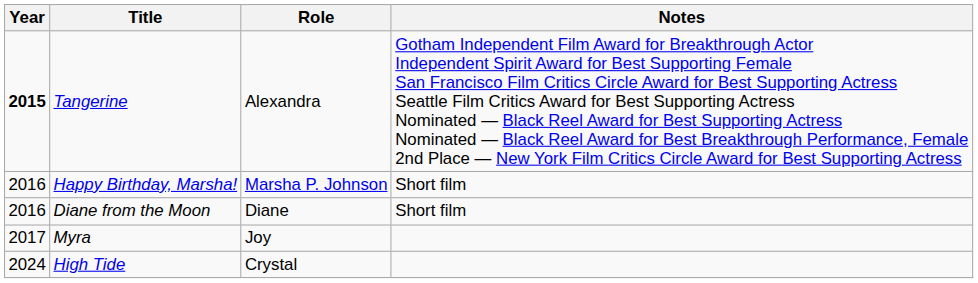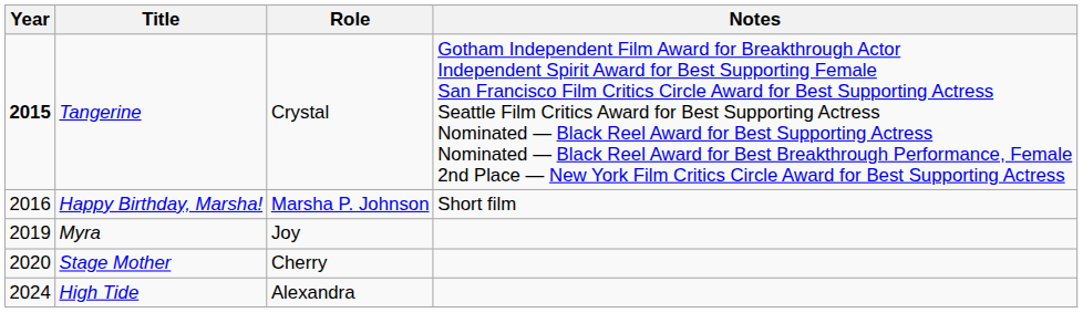 <table class="wikitable plainrowheaders sortable">
 <tr>
 <th scope="col">Year</th>
 <th scope="col">Title</th>
 <th scope="col">Role</th>
 <th scope="col" class="unsortable">Notes</th>
 </tr>
 <tr>
 <td><strong>2015</strong></td>
 <td><em><a href='#'>Tangerine</a></em></td>
-<td>Alexandra</td>
+<td>Crystal</td>
 <td><a href='#'>Gotham Independent Film Award for Breakthrough Actor</a><br><a href='#'>Independent Spirit Award for Best Supporting Female</a><br><a href='#'>San Francisco Film Critics Circle Award for Best Supporting Actress</a><br>Seattle Film Critics Award for Best Supporting Actress<br>Nominated — <a href='#'>Black Reel Award for Best Supporting Actress</a><br>Nominated — <a href='#'>Black Reel Award for Best Breakthrough Performance, Female</a><br>2nd Place — <a href='#'>New York Film Critics Circle Award for Best Supporting Actress</a></td>
 </tr>
 <tr>
 <td>2016</td>
 <td><em><a href='#'>Happy Birthday, Marsha!</a></em></td>
 <td><a href='#'>Marsha P. Johnson</a></td>
 <td>Short film</td>
 </tr>
 <tr>
-<td>2016</td>
-<td><em>Diane from the Moon</em></td>
-<td>Diane</td>
-<td>Short film</td>
-</tr>
-<tr>
-<td>2017</td>
+<td>2019</td>
 <td><em>Myra</em></td>
 <td>Joy</td>
 <td></td>
 </tr>
 <tr>
+<td>2020</td>
+<td><em><a href='#'>Stage Mother</a></em></td>
+<td>Cherry</td>
+<td></td>
+</tr>
+<tr>
 <td>2024</td>
 <td><em><a href='#'>High Tide</a></em></td>
-<td>Crystal</td>
+<td>Alexandra</td>
 <td></td>
 </tr>
 <tr>
 </tr>
 </table>
